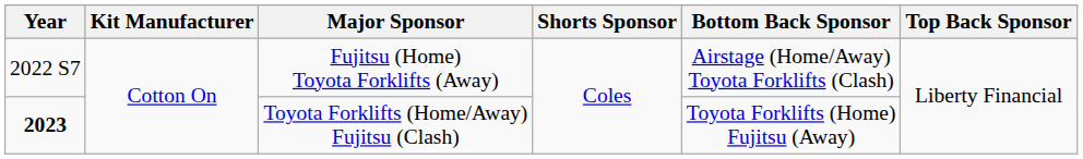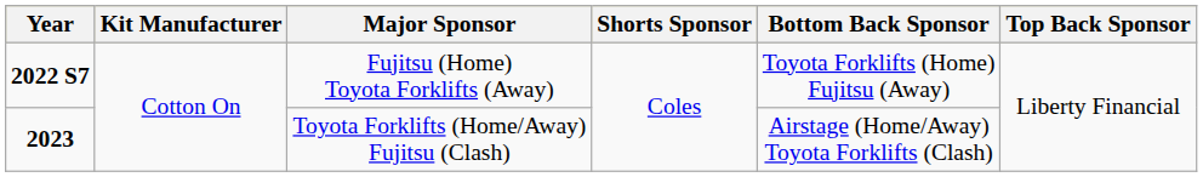 <table class="wikitable sortable" style="text-align:center">
 <tr style="background:#bdb76b;">
 <th>Year</th>
 <th>Kit Manufacturer</th>
 <th>Major Sponsor</th>
 <th>Shorts Sponsor</th>
 <th>Bottom Back Sponsor</th>
 <th>Top Back Sponsor</th>
 </tr>
 <tr>
-<td>2022 S7</td>
+<td><strong>2022 S7</strong></td>
 <td rowspan="2"><a href='#'>Cotton On</a></td>
 <td><a href='#'>Fujitsu</a> (Home) <br> <a href='#'>Toyota Forklifts</a> (Away)</td>
 <td rowspan="2"><a href='#'>Coles</a></td>
-<td><a href='#'>Airstage</a> (Home/Away) <br> <a href='#'>Toyota Forklifts</a> (Clash)</td>
+<td><a href='#'>Toyota Forklifts</a> (Home) <br> <a href='#'>Fujitsu</a> (Away)</td>
 <td rowspan="2">Liberty Financial</td>
 </tr>
 <tr>
 <td><strong>2023</strong></td>
 <td><a href='#'>Toyota Forklifts</a> (Home/Away) <br> <a href='#'>Fujitsu</a> (Clash)</td>
-<td><a href='#'>Toyota Forklifts</a> (Home) <br> <a href='#'>Fujitsu</a> (Away)</td>
+<td><a href='#'>Airstage</a> (Home/Away) <br> <a href='#'>Toyota Forklifts</a> (Clash)</td>
 </tr>
 </table>
